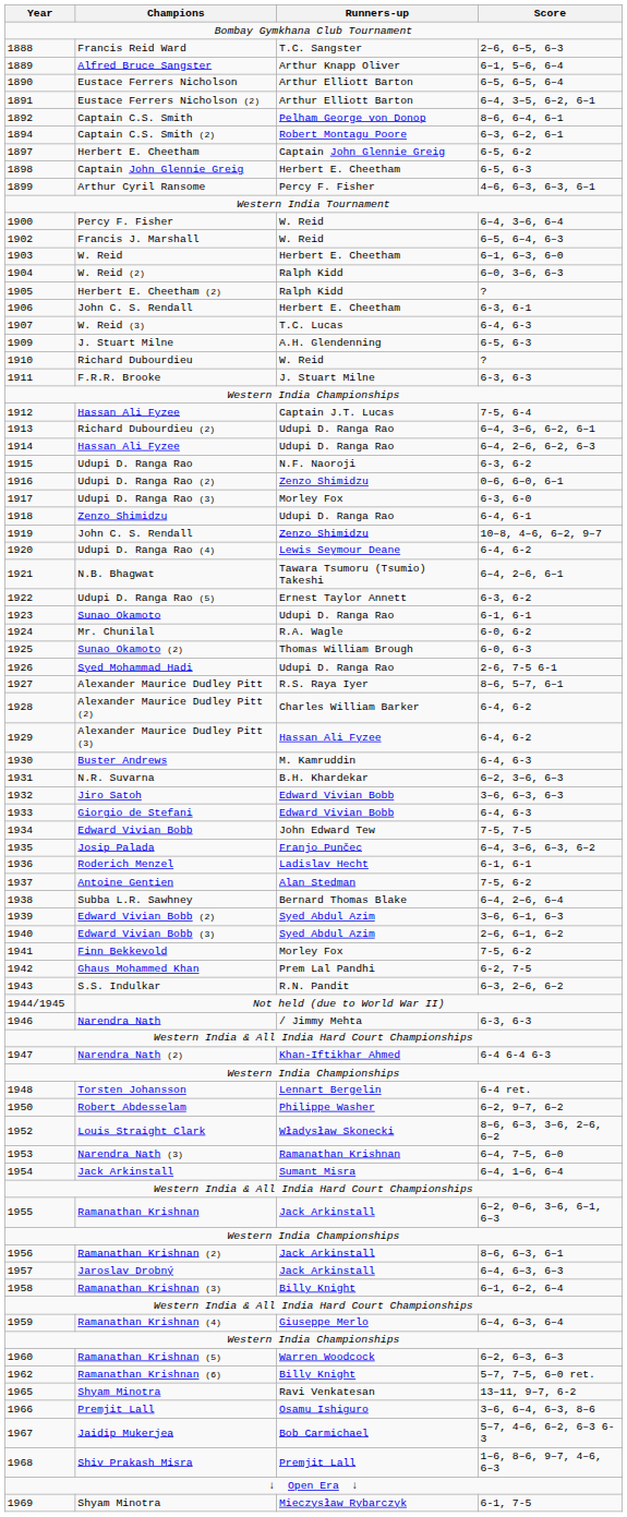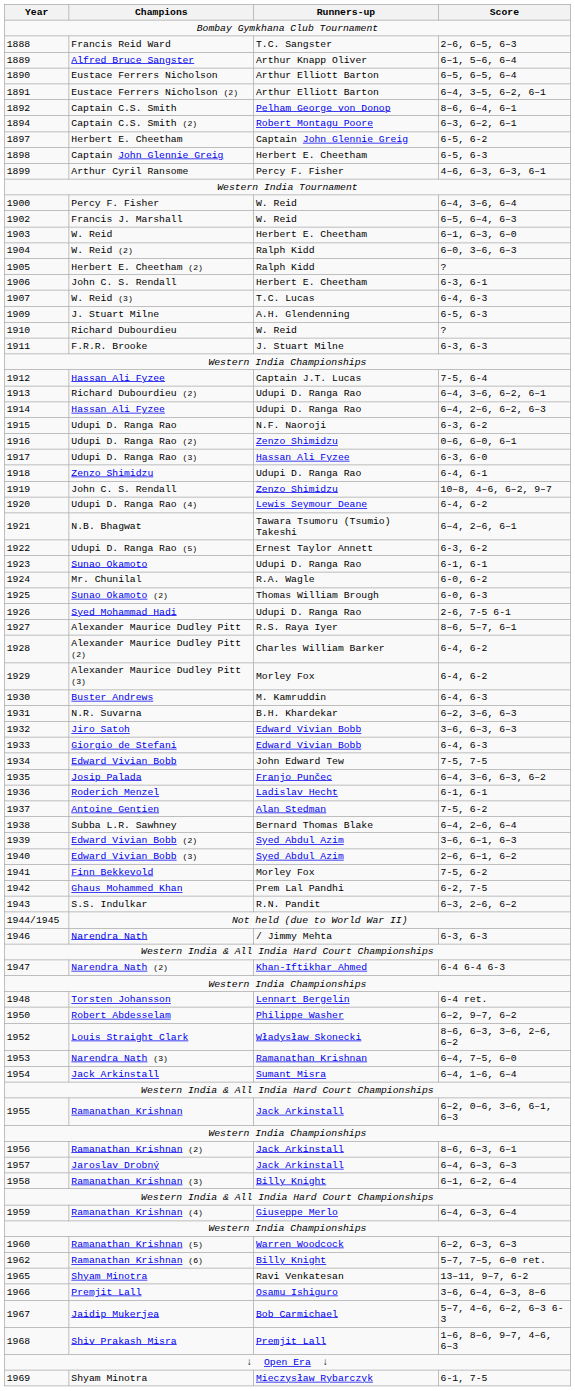 <table class=wikitable>
 <tr>
 <th style="width:80px">Year</th>
 <th style="width:240px">Champions</th>
 <th style="width:240px">Runners-up</th>
 <th style="width:170px" class="unsortable">Score</th>
 </tr>
 <tr>
 <td colspan=4 align=center><em>Bombay Gymkhana Club Tournament</em></td>
 </tr>
 <tr>
 <td>1888</td>
 <td>  Francis Reid Ward</td>
 <td> T.C. Sangster</td>
 <td>2–6, 6–5, 6–3</td>
 </tr>
 <tr>
 <td>1889</td>
 <td> <a href='#'>Alfred Bruce Sangster</a></td>
 <td> Arthur Knapp Oliver</td>
 <td>6–1, 5–6, 6–4</td>
 </tr>
 <tr>
 <td>1890</td>
 <td> Eustace Ferrers Nicholson</td>
 <td> Arthur Elliott Barton</td>
 <td>6–5, 6–5, 6–4</td>
 </tr>
 <tr>
 <td>1891</td>
 <td> Eustace Ferrers Nicholson <small>(2)</small></td>
 <td> Arthur Elliott Barton</td>
 <td>6–4, 3–5, 6–2, 6–1</td>
 </tr>
 <tr>
 <td>1892</td>
 <td> Captain C.S. Smith</td>
 <td> <a href='#'>Pelham George von Donop</a></td>
 <td>8–6, 6–4, 6–1</td>
 </tr>
 <tr>
 <td>1894</td>
 <td>  Captain C.S. Smith <small>(2)</small></td>
 <td> <a href='#'>Robert Montagu Poore</a></td>
 <td>6–3, 6–2, 6–1</td>
 </tr>
 <tr>
 <td>1897</td>
 <td> Herbert E. Cheetham</td>
 <td> Captain <a href='#'>John Glennie Greig</a></td>
 <td>6-5, 6-2</td>
 </tr>
 <tr>
 <td>1898</td>
 <td> Captain <a href='#'>John Glennie Greig</a></td>
 <td> Herbert E. Cheetham</td>
 <td>6-5, 6-3</td>
 </tr>
 <tr>
 <td>1899</td>
 <td> Arthur Cyril Ransome</td>
 <td> Percy F. Fisher</td>
 <td>4–6, 6–3, 6–3, 6–1</td>
 </tr>
 <tr>
 <td colspan=4 align=center><em>Western India Tournament</em></td>
 </tr>
 <tr>
 <td>1900</td>
 <td> Percy F. Fisher</td>
 <td> W. Reid</td>
 <td>6–4, 3–6, 6–4</td>
 </tr>
 <tr>
 <td>1902</td>
 <td> Francis J. Marshall</td>
 <td> W. Reid</td>
 <td>6–5, 6–4, 6–3</td>
 </tr>
 <tr>
 <td>1903</td>
 <td> W. Reid</td>
 <td> Herbert E. Cheetham</td>
 <td>6–1, 6–3, 6–0</td>
 </tr>
 <tr>
 <td>1904</td>
 <td>  W. Reid <small>(2)</small></td>
 <td> Ralph Kidd</td>
 <td>6–0, 3–6, 6–3</td>
 </tr>
 <tr>
 <td>1905</td>
 <td>  Herbert E. Cheetham <small>(2)</small></td>
 <td> Ralph Kidd</td>
 <td>?</td>
 </tr>
 <tr>
 <td>1906</td>
 <td> John C. S. Rendall</td>
 <td>  Herbert E. Cheetham</td>
 <td>6-3, 6-1</td>
 </tr>
 <tr>
 <td>1907</td>
 <td> W. Reid <small>(3)</small></td>
 <td> T.C. Lucas</td>
 <td>6-4, 6-3</td>
 </tr>
 <tr>
 <td>1909</td>
 <td>  J. Stuart Milne</td>
 <td> A.H. Glendenning</td>
 <td>6-5, 6-3</td>
 </tr>
 <tr>
 <td>1910</td>
 <td>  Richard Dubourdieu</td>
 <td>  W. Reid</td>
 <td>?</td>
 </tr>
 <tr>
 <td>1911</td>
 <td> F.R.R. Brooke</td>
 <td>  J. Stuart Milne</td>
 <td>6-3, 6-3</td>
 </tr>
 <tr>
 <td colspan=4 align=center><em>Western India Championships</em></td>
 </tr>
 <tr>
 <td>1912</td>
 <td> <a href='#'>Hassan Ali Fyzee</a></td>
 <td> Captain J.T. Lucas</td>
 <td>7-5, 6-4</td>
 </tr>
 <tr>
 <td>1913</td>
 <td>  Richard Dubourdieu <small>(2)</small></td>
 <td> Udupi D. Ranga Rao</td>
 <td>6–4, 3–6, 6–2, 6–1</td>
 </tr>
 <tr>
 <td>1914</td>
 <td> <a href='#'>Hassan Ali Fyzee</a></td>
 <td> Udupi D. Ranga Rao</td>
 <td>6–4, 2–6, 6–2, 6–3</td>
 </tr>
 <tr>
 <td>1915</td>
 <td>  Udupi D. Ranga Rao</td>
 <td> N.F. Naoroji</td>
 <td>6-3, 6-2</td>
 </tr>
 <tr>
 <td>1916</td>
 <td>  Udupi D. Ranga Rao <small>(2)</small></td>
 <td> <a href='#'>Zenzo Shimidzu</a></td>
 <td>0–6, 6–0, 6–1</td>
 </tr>
 <tr>
 <td>1917</td>
 <td>  Udupi D. Ranga Rao <small>(3)</small></td>
-<td> Morley Fox</td>
+<td> <a href='#'>Hassan Ali Fyzee</a></td>
 <td>6-3, 6-0</td>
 </tr>
 <tr>
 <td>1918</td>
 <td> <a href='#'>Zenzo Shimidzu</a></td>
 <td> Udupi D. Ranga Rao</td>
 <td>6-4, 6-1</td>
 </tr>
 <tr>
 <td>1919</td>
 <td> John C. S. Rendall</td>
 <td> <a href='#'>Zenzo Shimidzu</a></td>
 <td>10–8, 4–6, 6–2, 9–7</td>
 </tr>
 <tr>
 <td>1920</td>
 <td>  Udupi D. Ranga Rao <small>(4)</small></td>
 <td> <a href='#'>Lewis Seymour Deane</a></td>
 <td>6-4, 6-2</td>
 </tr>
 <tr>
 <td>1921</td>
 <td> N.B. Bhagwat</td>
 <td> Tawara Tsumoru (Tsumio) Takeshi</td>
 <td>6–4, 2–6, 6–1</td>
 </tr>
 <tr>
 <td>1922</td>
 <td>  Udupi D. Ranga Rao <small>(5)</small></td>
 <td> Ernest Taylor Annett</td>
 <td>6-3, 6-2</td>
 </tr>
 <tr>
 <td>1923</td>
 <td> <a href='#'>Sunao Okamoto</a></td>
 <td> Udupi D. Ranga Rao</td>
 <td>6-1, 6-1</td>
 </tr>
 <tr>
 <td>1924</td>
 <td> Mr. Chunilal</td>
 <td> R.A. Wagle</td>
 <td>6-0, 6-2</td>
 </tr>
 <tr>
 <td>1925</td>
 <td> <a href='#'>Sunao Okamoto</a> <small>(2)</small></td>
 <td> Thomas William Brough</td>
 <td>6-0, 6-3</td>
 </tr>
 <tr>
 <td>1926</td>
 <td> <a href='#'>Syed Mohammad Hadi</a></td>
 <td> Udupi D. Ranga Rao</td>
 <td>2-6, 7-5 6-1</td>
 </tr>
 <tr>
 <td>1927</td>
 <td> Alexander Maurice Dudley Pitt</td>
 <td> R.S. Raya Iyer</td>
 <td>8–6, 5–7, 6–1</td>
 </tr>
 <tr>
 <td>1928</td>
 <td> Alexander Maurice Dudley Pitt <small>(2)</small></td>
 <td> Charles William Barker</td>
 <td>6-4, 6-2</td>
 </tr>
 <tr>
 <td>1929</td>
 <td> Alexander Maurice Dudley Pitt <small>(3)</small></td>
-<td> <a href='#'>Hassan Ali Fyzee</a></td>
+<td> Morley Fox</td>
 <td>6-4, 6-2</td>
 </tr>
 <tr>
 <td>1930</td>
 <td> <a href='#'>Buster Andrews</a></td>
 <td> M. Kamruddin</td>
 <td>6-4, 6-3</td>
 </tr>
 <tr>
 <td>1931</td>
 <td>  N.R. Suvarna</td>
 <td> B.H. Khardekar</td>
 <td>6–2, 3–6, 6–3</td>
 </tr>
 <tr>
 <td>1932</td>
 <td> <a href='#'>Jiro Satoh</a></td>
 <td> <a href='#'>Edward Vivian Bobb</a></td>
 <td>3–6, 6–3, 6–3</td>
 </tr>
 <tr>
 <td>1933</td>
 <td> <a href='#'>Giorgio de Stefani</a></td>
 <td> <a href='#'>Edward Vivian Bobb</a></td>
 <td>6-4, 6-3</td>
 </tr>
 <tr>
 <td>1934</td>
 <td> <a href='#'>Edward Vivian Bobb</a></td>
 <td> John Edward Tew</td>
 <td>7-5, 7-5</td>
 </tr>
 <tr>
 <td>1935</td>
 <td> <a href='#'>Josip Palada</a></td>
 <td>  <a href='#'>Franjo Punčec</a></td>
 <td>6–4, 3–6, 6–3, 6–2</td>
 </tr>
 <tr>
 <td>1936</td>
 <td> <a href='#'>Roderich Menzel</a></td>
 <td> <a href='#'>Ladislav Hecht</a></td>
 <td>6-1, 6-1</td>
 </tr>
 <tr>
 <td>1937</td>
 <td> <a href='#'>Antoine Gentien</a></td>
 <td> <a href='#'>Alan Stedman</a></td>
 <td>7-5, 6-2</td>
 </tr>
 <tr>
 <td>1938</td>
 <td> Subba L.R. Sawhney</td>
 <td>  Bernard Thomas Blake</td>
 <td>6–4, 2–6, 6–4</td>
 </tr>
 <tr>
 <td>1939</td>
 <td> <a href='#'>Edward Vivian Bobb</a> <small>(2)</small></td>
 <td> <a href='#'>Syed Abdul Azim</a></td>
 <td>3–6, 6–1, 6–3</td>
 </tr>
 <tr>
 <td>1940</td>
 <td> <a href='#'>Edward Vivian Bobb</a> <small>(3)</small></td>
 <td> <a href='#'>Syed Abdul Azim</a></td>
 <td>2–6, 6–1, 6–2</td>
 </tr>
 <tr>
 <td>1941</td>
 <td> <a href='#'>Finn Bekkevold</a></td>
 <td> Morley Fox</td>
 <td>7-5, 6-2</td>
 </tr>
 <tr>
 <td>1942</td>
 <td> <a href='#'>Ghaus Mohammed Khan</a></td>
 <td> Prem Lal Pandhi</td>
 <td>6-2, 7-5</td>
 </tr>
 <tr>
 <td>1943</td>
 <td> S.S. Indulkar</td>
 <td> R.N. Pandit</td>
 <td>6–3, 2–6, 6–2</td>
 </tr>
 <tr>
 <td>1944/1945</td>
 <td colspan=4 align=center><em>Not held (due to World War II)</em></td>
 </tr>
 <tr>
 <td>1946</td>
 <td> <a href='#'>Narendra Nath</a></td>
 <td>/ Jimmy Mehta</td>
 <td>6-3, 6-3</td>
 </tr>
 <tr>
 <td colspan=4 align=center><em>Western India & All India Hard Court Championships</em></td>
 </tr>
 <tr>
 <td>1947</td>
 <td>  <a href='#'>Narendra Nath</a> <small>(2)</small></td>
 <td>  <a href='#'>Khan-Iftikhar Ahmed</a></td>
 <td>6-4 6-4 6-3</td>
 </tr>
 <tr>
 <td colspan=4 align=center><em>Western India Championships</em></td>
 </tr>
 <tr>
 <td>1948</td>
 <td> <a href='#'>Torsten Johansson</a></td>
 <td> <a href='#'>Lennart Bergelin</a></td>
 <td>6-4 ret.</td>
 </tr>
 <tr>
 <td>1950</td>
 <td> <a href='#'>Robert Abdesselam</a></td>
 <td> <a href='#'>Philippe Washer</a></td>
 <td>6–2, 9–7, 6–2</td>
 </tr>
 <tr>
 <td>1952</td>
 <td> <a href='#'>Louis Straight Clark</a></td>
 <td> <a href='#'>Władysław Skonecki</a></td>
 <td>8–6, 6–3, 3–6, 2–6, 6–2</td>
 </tr>
 <tr>
 <td>1953</td>
 <td> <a href='#'>Narendra Nath</a> <small>(3)</small></td>
 <td> <a href='#'>Ramanathan Krishnan</a></td>
 <td>6–4, 7–5, 6–0</td>
 </tr>
 <tr>
 <td>1954</td>
 <td> <a href='#'>Jack Arkinstall</a></td>
 <td> <a href='#'>Sumant Misra</a></td>
 <td>6–4, 1–6, 6–4</td>
 </tr>
 <tr>
 <td colspan=4 align=center><em>Western India & All India Hard Court Championships</em></td>
 </tr>
 <tr>
 <td>1955</td>
 <td> <a href='#'>Ramanathan Krishnan</a></td>
 <td> <a href='#'>Jack Arkinstall</a></td>
 <td>6–2, 0–6, 3–6, 6–1, 6–3</td>
 </tr>
 <tr>
 <td colspan=4 align=center><em>Western India Championships</em></td>
 </tr>
 <tr>
 <td>1956</td>
 <td> <a href='#'>Ramanathan Krishnan</a> <small>(2)</small></td>
 <td> <a href='#'>Jack Arkinstall</a></td>
 <td>8–6, 6–3, 6–1</td>
 </tr>
 <tr>
 <td>1957</td>
 <td> <a href='#'>Jaroslav Drobný</a></td>
 <td> <a href='#'>Jack Arkinstall</a></td>
 <td>6–4, 6–3, 6–3</td>
 </tr>
 <tr>
 <td>1958</td>
 <td> <a href='#'>Ramanathan Krishnan</a> <small>(3)</small></td>
 <td> <a href='#'>Billy Knight</a></td>
 <td>6–1, 6–2, 6–4</td>
 </tr>
 <tr>
 <td colspan=4 align=center><em>Western India & All India Hard Court Championships</em></td>
 </tr>
 <tr>
 <td>1959</td>
 <td> <a href='#'>Ramanathan Krishnan</a> <small>(4)</small></td>
 <td> <a href='#'>Giuseppe Merlo</a></td>
 <td>6–4, 6–3, 6–4</td>
 </tr>
 <tr>
 <td colspan=4 align=center><em>Western India Championships</em></td>
 </tr>
 <tr>
 <td>1960</td>
 <td> <a href='#'>Ramanathan Krishnan</a> <small>(5)</small></td>
 <td> <a href='#'>Warren Woodcock</a></td>
 <td>6–2, 6–3, 6–3</td>
 </tr>
 <tr>
 <td>1962</td>
 <td> <a href='#'>Ramanathan Krishnan</a> <small>(6)</small></td>
 <td> <a href='#'>Billy Knight</a></td>
 <td>5–7, 7–5, 6–0 ret.</td>
 </tr>
 <tr>
 <td>1965</td>
 <td> <a href='#'>Shyam Minotra</a></td>
 <td> Ravi Venkatesan</td>
 <td>13–11, 9–7, 6-2</td>
 </tr>
 <tr>
 <td>1966</td>
 <td> <a href='#'>Premjit Lall</a></td>
 <td> <a href='#'>Osamu Ishiguro</a></td>
 <td>3–6, 6–4, 6–3, 8–6</td>
 </tr>
 <tr>
 <td>1967</td>
 <td> <a href='#'>Jaidip Mukerjea</a></td>
 <td> <a href='#'>Bob Carmichael</a></td>
 <td>5–7, 4–6, 6–2, 6–3 6-3</td>
 </tr>
 <tr>
 <td>1968</td>
 <td> <a href='#'>Shiv Prakash Misra</a></td>
 <td> <a href='#'>Premjit Lall</a></td>
 <td>1–6, 8–6, 9–7, 4–6, 6–3</td>
 </tr>
 <tr>
 <td colspan=4 align=center>↓  <a href='#'>Open Era</a>  ↓</td>
 </tr>
 <tr>
 <td>1969</td>
 <td> Shyam Minotra</td>
 <td>  <a href='#'>Mieczysław Rybarczyk</a></td>
 <td>6-1, 7-5</td>
 </tr>
 </table>
